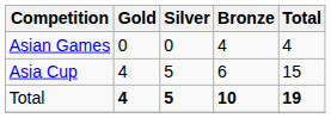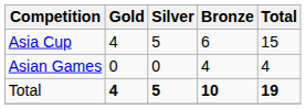 <table class="wikitable sortable">
 <tr>
 <th>Competition</th>
 <th>Gold</th>
 <th>Silver</th>
 <th>Bronze</th>
 <th>Total</th>
 </tr>
 <tr>
+<td><a href='#'>Asia Cup</a></td>
+<td>4</td>
+<td>5</td>
+<td>6</td>
+<td>15</td>
+</tr>
+<tr>
 <td><a href='#'>Asian Games</a></td>
 <td>0</td>
 <td>0</td>
 <td>4</td>
 <td>4</td>
-</tr>
-<tr>
-<td><a href='#'>Asia Cup</a></td>
-<td>4</td>
-<td>5</td>
-<td>6</td>
-<td>15</td>
 </tr>
 <tr>
 <td>Total</td>
 <td><strong>4</strong></td>
 <td><strong>5</strong></td>
 <td><strong>10</strong></td>
 <td><strong>19</strong></td>
 </tr>
 <tr>
 </tr>
 </table>
